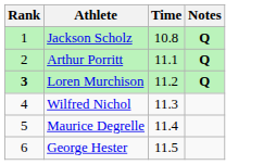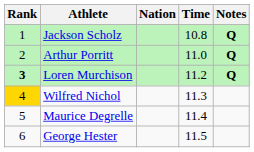 <table class="wikitable sortable" style="text-align:center">
 <tr>
 <th>Rank</th>
 <th>Athlete</th>
+<th>Nation</th>
 <th>Time</th>
 <th>Notes</th>
 </tr>
 <tr bgcolor=bbf3bb>
 <td>1</td>
 <td align="left"><a href='#'>Jackson Scholz</a></td>
+<td align="left"></td>
 <td>10.8</td>
 <td><strong>Q</strong></td>
 </tr>
 <tr bgcolor=bbf3bb>
 <td>2</td>
 <td align="left"><a href='#'>Arthur Porritt</a></td>
-<td>11.1</td>
+<td align="left"></td>
+<td>11.0</td>
 <td><strong>Q</strong></td>
 </tr>
 <tr bgcolor=bbf3bb>
 <td><strong>3</strong></td>
 <td align="left"><a href='#'>Loren Murchison</a></td>
+<td align="left"></td>
 <td>11.2</td>
 <td><strong>Q</strong></td>
 </tr>
 <tr>
-<td>4</td>
+<td style="background: gold;">4</td>
 <td align="left"><a href='#'>Wilfred Nichol</a></td>
+<td align="left"></td>
 <td>11.3</td>
 <td></td>
 </tr>
 <tr>
 <td>5</td>
 <td align="left"><a href='#'>Maurice Degrelle</a></td>
+<td align="left"></td>
 <td>11.4</td>
 <td></td>
 </tr>
 <tr>
 <td>6</td>
 <td align="left"><a href='#'>George Hester</a></td>
+<td align="left"></td>
 <td>11.5</td>
 <td></td>
 </tr>
 </table>
